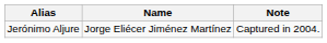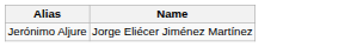 <table class="wikitable">
 <tr>
 <th>Alias</th>
 <th>Name</th>
-<th>Note</th>
 </tr>
 <tr>
 <td>Jerónimo Aljure</td>
 <td>Jorge Eliécer Jiménez Martínez</td>
-<td>Captured in 2004.</td>
 </tr>
 </table>
